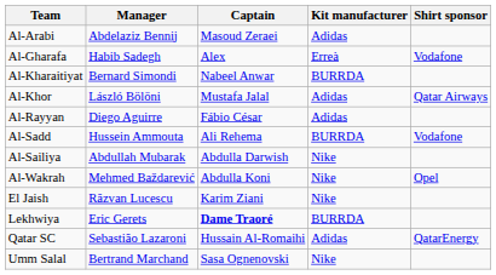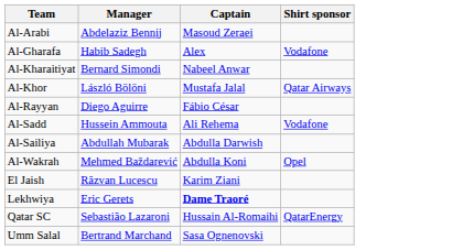 <table class="wikitable sortable" style="text-align: left;">
 <tr>
 <th>Team</th>
 <th>Manager</th>
 <th>Captain</th>
-<th>Kit manufacturer</th>
 <th>Shirt sponsor</th>
 </tr>
 <tr>
 <td>Al-Arabi</td>
 <td> <a href='#'>Abdelaziz Bennij</a></td>
 <td> <a href='#'>Masoud Zeraei</a></td>
-<td><a href='#'>Adidas</a></td>
 <td></td>
 </tr>
 <tr>
 <td>Al-Gharafa</td>
 <td> <a href='#'>Habib Sadegh</a></td>
 <td> <a href='#'>Alex</a></td>
-<td><a href='#'>Erreà</a></td>
 <td><a href='#'>Vodafone</a></td>
 </tr>
 <tr>
 <td>Al-Kharaitiyat</td>
 <td> <a href='#'>Bernard Simondi</a></td>
 <td> <a href='#'>Nabeel Anwar</a></td>
-<td><a href='#'>BURRDA</a></td>
 <td></td>
 </tr>
 <tr>
 <td>Al-Khor</td>
 <td> <a href='#'>László Bölöni</a></td>
 <td> <a href='#'>Mustafa Jalal</a></td>
-<td><a href='#'>Adidas</a></td>
 <td><a href='#'>Qatar Airways</a></td>
 </tr>
 <tr>
 <td>Al-Rayyan</td>
 <td> <a href='#'>Diego Aguirre</a></td>
 <td> <a href='#'>Fábio César</a></td>
-<td><a href='#'>Adidas</a></td>
 <td></td>
 </tr>
 <tr>
 <td>Al-Sadd</td>
 <td> <a href='#'>Hussein Ammouta</a></td>
 <td> <a href='#'>Ali Rehema</a></td>
-<td><a href='#'>BURRDA</a></td>
 <td><a href='#'>Vodafone</a></td>
 </tr>
 <tr>
 <td>Al-Sailiya</td>
 <td> <a href='#'>Abdullah Mubarak</a></td>
 <td> <a href='#'>Abdulla Darwish</a></td>
-<td><a href='#'>Nike</a></td>
 <td></td>
 </tr>
 <tr>
 <td>Al-Wakrah</td>
 <td> <a href='#'>Mehmed Baždarević</a></td>
 <td> <a href='#'>Abdulla Koni</a></td>
-<td><a href='#'>Nike</a></td>
 <td><a href='#'>Opel</a></td>
 </tr>
 <tr>
 <td>El Jaish</td>
 <td> <a href='#'>Răzvan Lucescu</a></td>
 <td> <a href='#'>Karim Ziani</a></td>
-<td><a href='#'>Nike</a></td>
 <td> </td>
 </tr>
 <tr>
 <td>Lekhwiya</td>
 <td> <a href='#'>Eric Gerets</a></td>
 <td><strong> <a href='#'>Dame Traoré</a></strong></td>
-<td><a href='#'>BURRDA</a></td>
 <td> </td>
 </tr>
 <tr>
 <td>Qatar SC</td>
 <td> <a href='#'>Sebastião Lazaroni</a></td>
 <td> <a href='#'>Hussain Al-Romaihi</a></td>
-<td><a href='#'>Adidas</a></td>
 <td><a href='#'>QatarEnergy</a></td>
 </tr>
 <tr>
 <td>Umm Salal</td>
 <td> <a href='#'>Bertrand Marchand</a></td>
 <td> <a href='#'>Sasa Ognenovski</a></td>
-<td><a href='#'>Nike</a></td>
 <td></td>
 </tr>
 </table>
